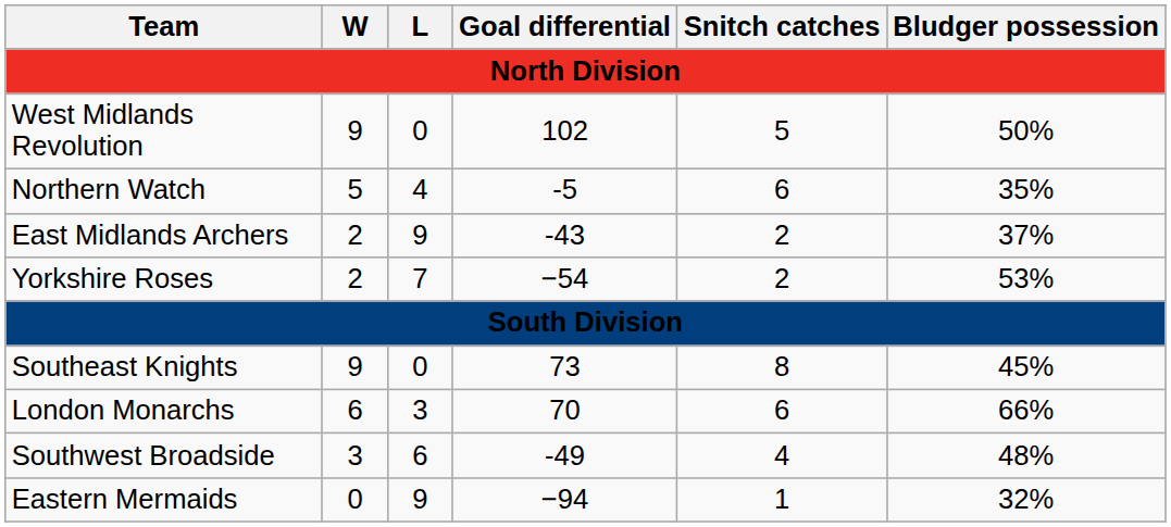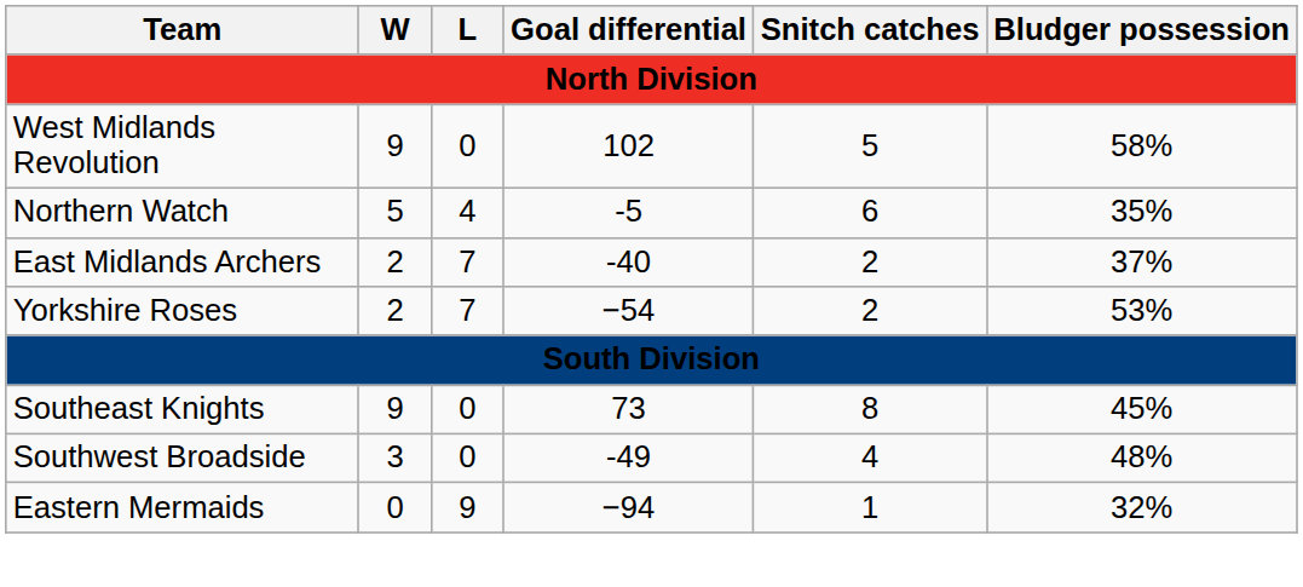 <table class="wikitable" style="text-align:center;">
 <tr>
 <th width="175">Team</th>
 <th width="30">W</th>
 <th width="30">L</th>
 <th>Goal differential</th>
 <th>Snitch catches</th>
 <th>Bludger possession</th>
 </tr>
 <tr>
 <th style="background:#EE2E24;" colspan="6"><span>North Division</span></th>
 </tr>
 <tr>
 <td style="text-align:left;">West Midlands Revolution</td>
 <td>9</td>
 <td>0</td>
 <td>102</td>
 <td>5</td>
-<td>50%</td>
+<td>58%</td>
 </tr>
 <tr>
 <td style="text-align:left;">Northern Watch</td>
 <td>5</td>
 <td>4</td>
 <td>-5</td>
 <td>6</td>
 <td>35%</td>
 </tr>
 <tr>
 <td style="text-align:left;">East Midlands Archers</td>
 <td>2</td>
-<td>9</td>
-<td>-43</td>
+<td>7</td>
+<td>-40</td>
 <td>2</td>
 <td>37%</td>
 </tr>
 <tr>
 <td style="text-align:left;">Yorkshire Roses</td>
 <td>2</td>
 <td>7</td>
 <td>−54</td>
 <td>2</td>
 <td>53%</td>
 </tr>
 <tr>
 <th style="background:#003E7E;" colspan="6"><span>South Division</span></th>
 </tr>
 <tr>
 <td style="text-align:left;">Southeast Knights</td>
 <td>9</td>
 <td>0</td>
 <td>73</td>
 <td>8</td>
 <td>45%</td>
 </tr>
 <tr>
-<td style="text-align:left;">London Monarchs</td>
-<td>6</td>
-<td>3</td>
-<td>70</td>
-<td>6</td>
-<td>66%</td>
-</tr>
-<tr>
 <td style="text-align:left;">Southwest Broadside</td>
 <td>3</td>
-<td>6</td>
+<td>0</td>
 <td>-49</td>
 <td>4</td>
 <td>48%</td>
 </tr>
 <tr>
 <td style="text-align:left;">Eastern Mermaids</td>
 <td>0</td>
 <td>9</td>
 <td>−94</td>
 <td>1</td>
 <td>32%</td>
 </tr>
 </table>
